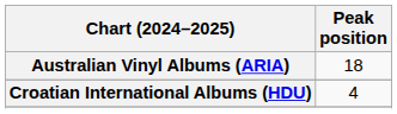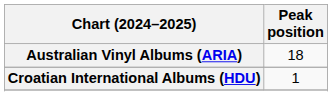 <table class="wikitable sortable plainrowheaders" style="text-align:center">
 <tr>
 <th scope="col">Chart (2024–2025)</th>
 <th scope="col">Peak<br>position</th>
 </tr>
 <tr>
 <th scope="row">Australian Vinyl Albums (<a href='#'>ARIA</a>)</th>
 <td>18</td>
 </tr>
 <tr>
 </tr>
 <tr>
 <th scope="row">Croatian International Albums (<a href='#'>HDU</a>)</th>
-<td>4</td>
+<td>1</td>
 </tr>
 <tr>
 </tr>
 <tr>
 </tr>
 <tr>
 </tr>
 <tr>
 </tr>
 <tr>
 </tr>
 <tr>
 </tr>
 <tr>
 </tr>
 </table>
